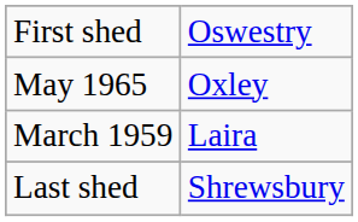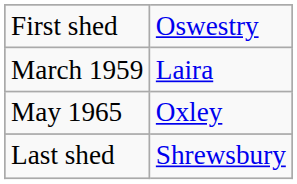 <table class="wikitable">
 <tr>
 <td>First shed</td>
 <td><a href='#'>Oswestry</a></td>
 </tr>
 <tr>
+<td>March 1959</td>
+<td><a href='#'>Laira</a></td>
+</tr>
+<tr>
 <td>May 1965</td>
 <td><a href='#'>Oxley</a></td>
-</tr>
-<tr>
-<td>March 1959</td>
-<td><a href='#'>Laira</a></td>
 </tr>
 <tr>
 <td>Last shed</td>
 <td><a href='#'>Shrewsbury</a></td>
 </tr>
 </table>
